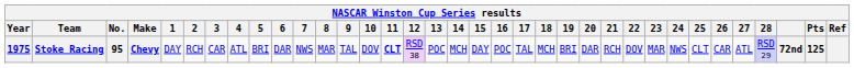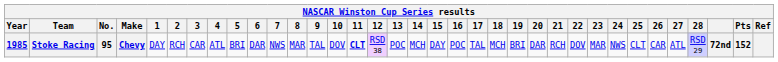 <table class="wikitable" style="text-align:center; font-size:75%">
 <tr>
 <th colspan=45><a href='#'>NASCAR Winston Cup Series</a> results</th>
 </tr>
 <tr>
 <th>Year</th>
 <th>Team</th>
 <th>No.</th>
 <th>Make</th>
 <th>1</th>
 <th>2</th>
 <th>3</th>
 <th>4</th>
 <th>5</th>
 <th>6</th>
 <th>7</th>
 <th>8</th>
 <th>9</th>
 <th>10</th>
 <th>11</th>
 <th>12</th>
 <th>13</th>
 <th>14</th>
 <th>15</th>
 <th>16</th>
 <th>17</th>
 <th>18</th>
 <th>19</th>
 <th>20</th>
 <th>21</th>
 <th>22</th>
 <th>23</th>
 <th>24</th>
 <th>25</th>
 <th>26</th>
 <th>27</th>
 <th>28</th>
 <th></th>
 <th>Pts</th>
 <th>Ref</th>
 </tr>
 <tr>
-<th><a href='#'>1975</a></th>
+<th><a href='#'>1985</a></th>
 <th><a href='#'>Stoke Racing</a></th>
 <th>95</th>
 <th><a href='#'>Chevy</a></th>
 <td><a href='#'>DAY</a></td>
 <td><a href='#'>RCH</a></td>
 <td><a href='#'>CAR</a></td>
 <td><a href='#'>ATL</a></td>
 <td><a href='#'>BRI</a></td>
 <td><a href='#'>DAR</a></td>
 <td><a href='#'>NWS</a></td>
 <td><a href='#'>MAR</a></td>
 <td><a href='#'>TAL</a></td>
 <td><a href='#'>DOV</a></td>
 <td><strong><a href='#'>CLT</a></strong></td>
 <td style="background:#EFCFFF;"><a href='#'>RSD</a><br><small>38</small></td>
 <td><a href='#'>POC</a></td>
 <td><a href='#'>MCH</a></td>
 <td><a href='#'>DAY</a></td>
 <td><a href='#'>POC</a></td>
 <td><a href='#'>TAL</a></td>
 <td><a href='#'>MCH</a></td>
 <td><a href='#'>BRI</a></td>
 <td><a href='#'>DAR</a></td>
 <td><a href='#'>RCH</a></td>
 <td><a href='#'>DOV</a></td>
 <td><a href='#'>MAR</a></td>
 <td><a href='#'>NWS</a></td>
 <td><a href='#'>CLT</a></td>
 <td><a href='#'>CAR</a></td>
 <td><a href='#'>ATL</a></td>
 <td style="background:#CFCFFF;"><a href='#'>RSD</a><br><small>29</small></td>
 <th>72nd</th>
-<th>125</th>
+<th>152</th>
 <th></th>
 </tr>
 </table>
